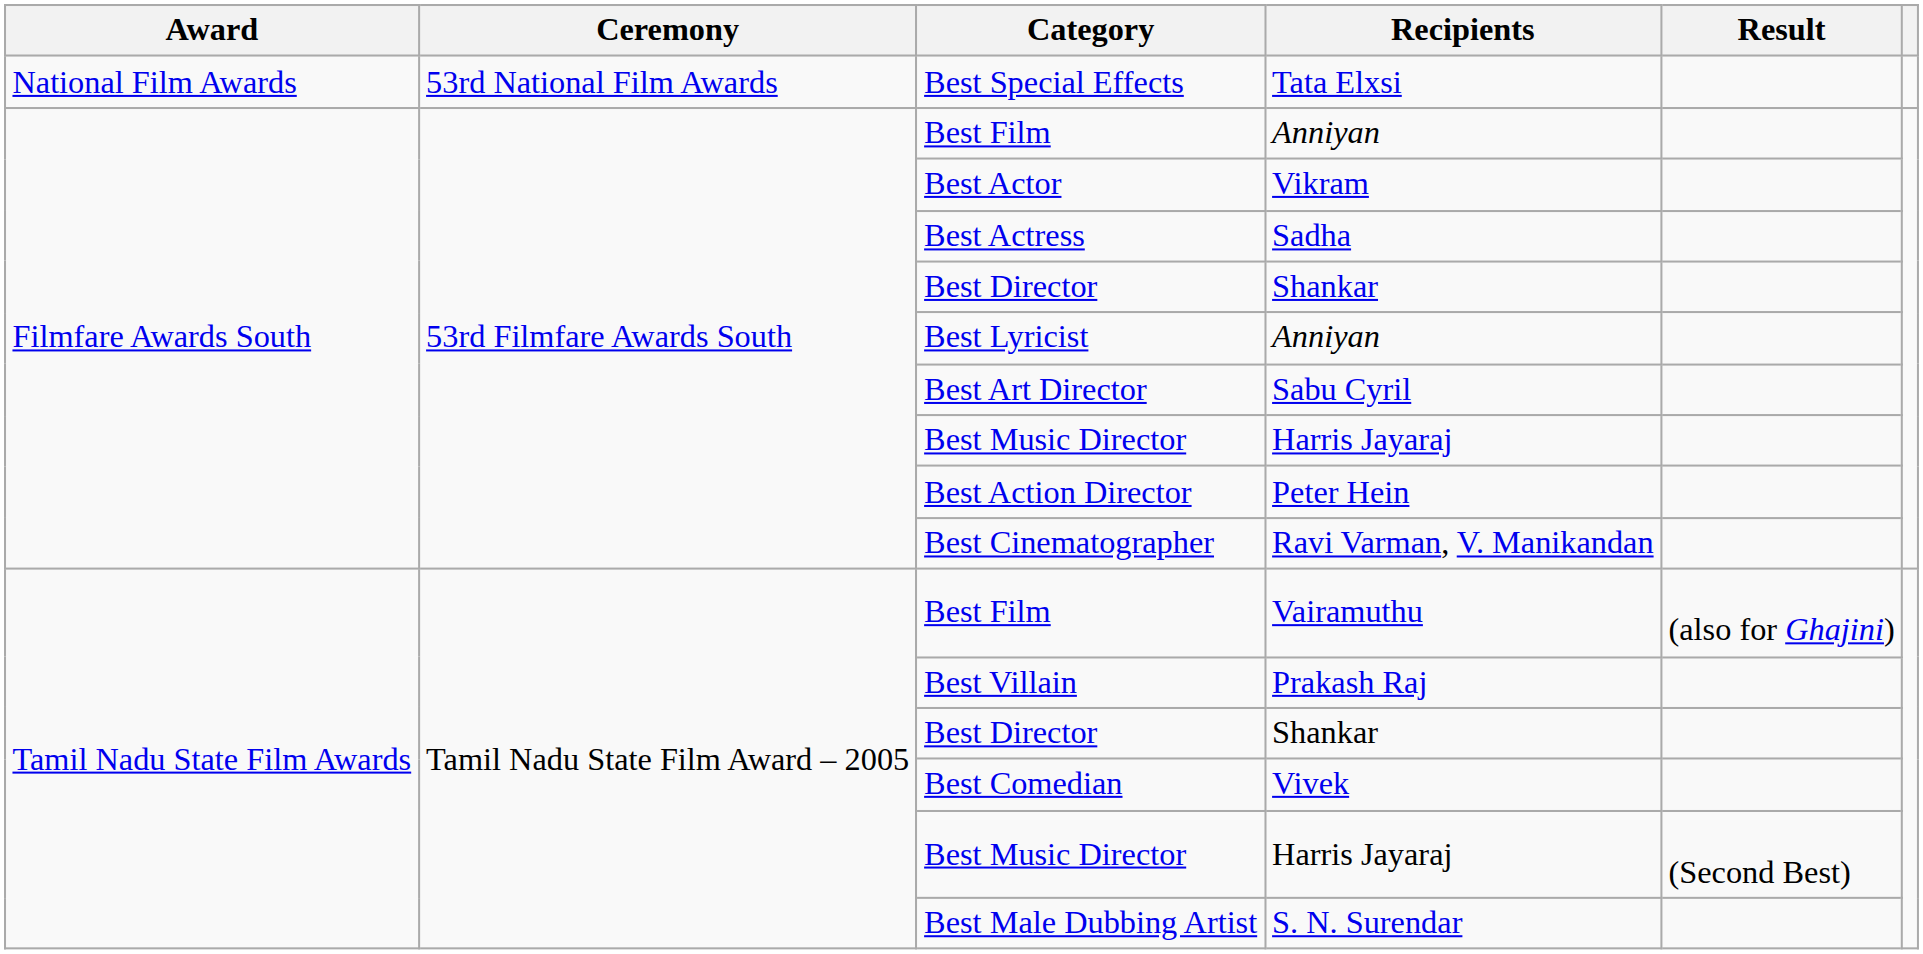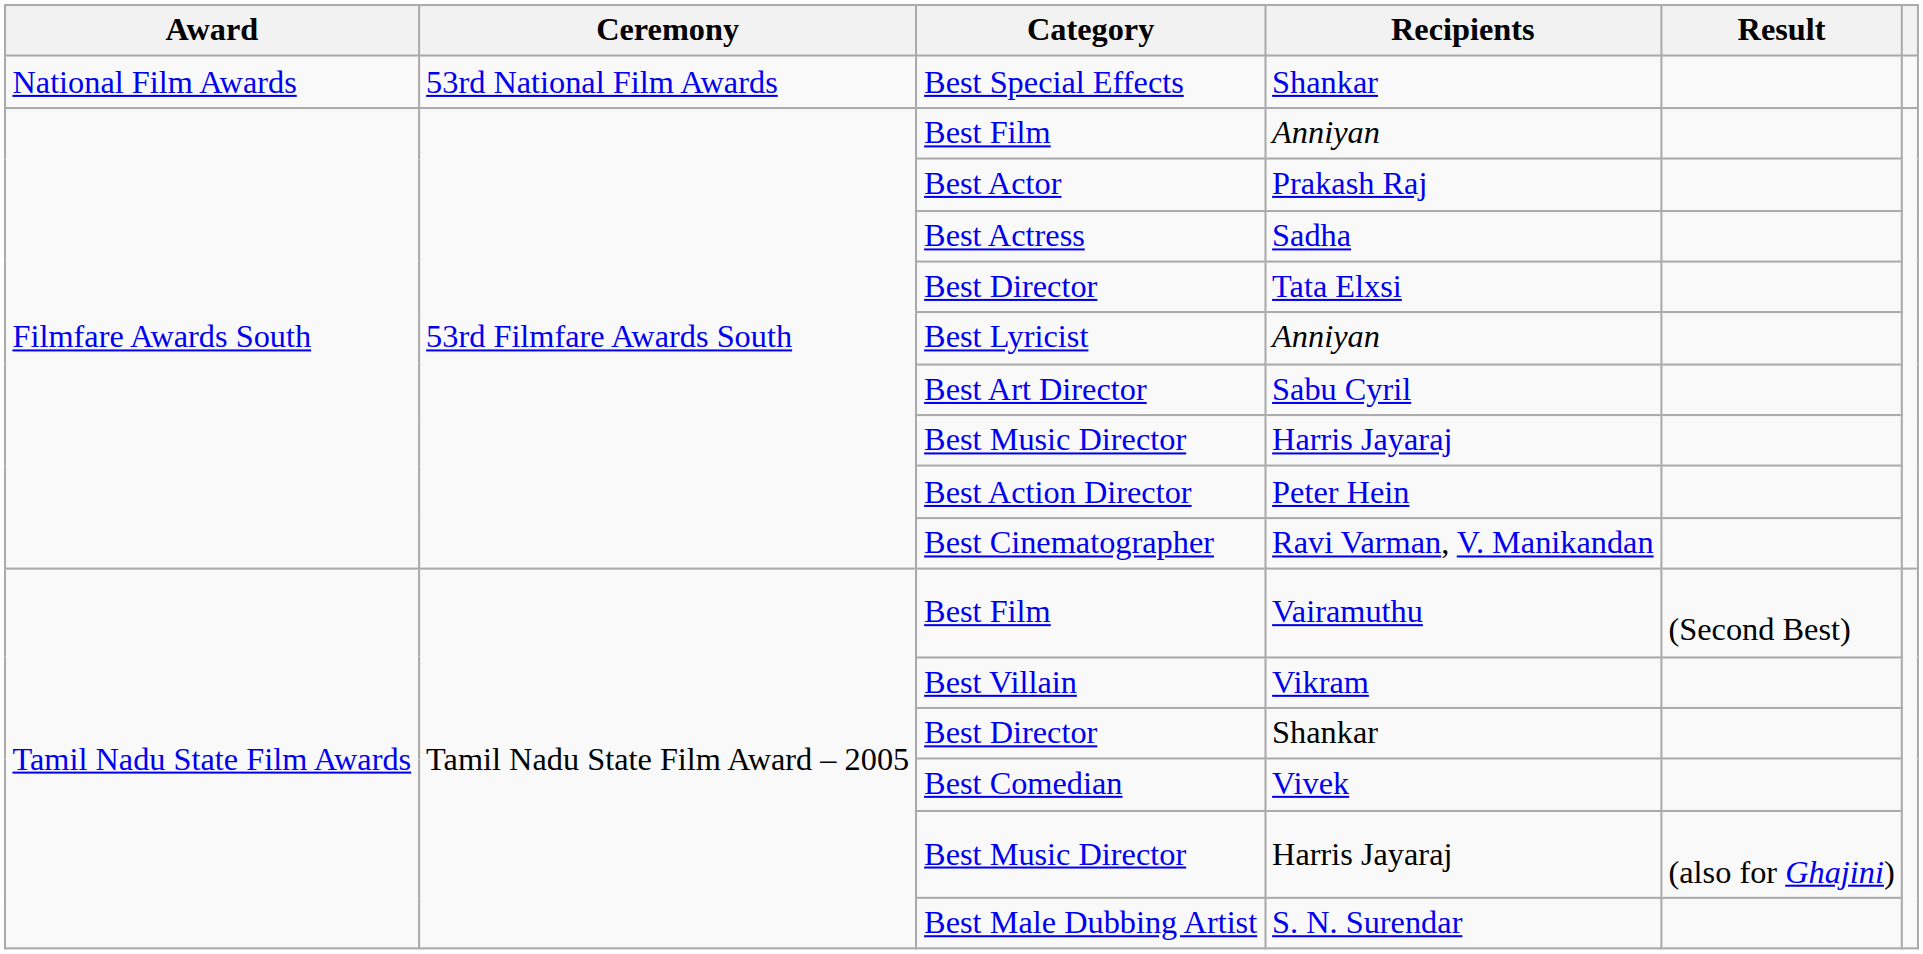 <table class="wikitable sortable">
 <tr>
 <th>Award</th>
 <th>Ceremony</th>
 <th>Category</th>
 <th>Recipients</th>
 <th>Result</th>
 <th scope="col" class="unsortable"></th>
 </tr>
 <tr>
 <td><a href='#'>National Film Awards</a></td>
 <td><a href='#'>53rd National Film Awards</a></td>
 <td><a href='#'>Best Special Effects</a></td>
-<td><a href='#'>Tata Elxsi</a></td>
+<td><a href='#'>Shankar</a></td>
 <td></td>
 <td style="text-align: center;"></td>
 </tr>
 <tr>
 <td rowspan="9"><a href='#'>Filmfare Awards South</a></td>
 <td rowspan="9"><a href='#'>53rd Filmfare Awards South</a></td>
 <td><a href='#'>Best Film</a></td>
 <td><em>Anniyan</em></td>
 <td></td>
 <td style="text-align: center;" rowspan=9></td>
 </tr>
 <tr>
 <td><a href='#'>Best Actor</a></td>
-<td><a href='#'>Vikram</a></td>
+<td><a href='#'>Prakash Raj</a></td>
 <td></td>
 </tr>
 <tr>
 <td><a href='#'>Best Actress</a></td>
 <td><a href='#'>Sadha</a></td>
 <td></td>
 </tr>
 <tr>
 <td><a href='#'>Best Director</a></td>
-<td><a href='#'>Shankar</a></td>
+<td><a href='#'>Tata Elxsi</a></td>
 <td></td>
 </tr>
 <tr>
 <td><a href='#'>Best Lyricist</a></td>
 <td><em>Anniyan</em></td>
 <td></td>
 </tr>
 <tr>
 <td><a href='#'>Best Art Director</a></td>
 <td><a href='#'>Sabu Cyril</a></td>
 <td></td>
 </tr>
 <tr>
 <td><a href='#'>Best Music Director</a></td>
 <td><a href='#'>Harris Jayaraj</a></td>
 <td></td>
 </tr>
 <tr>
 <td><a href='#'>Best Action Director</a></td>
 <td><a href='#'>Peter Hein</a></td>
 <td></td>
 </tr>
 <tr>
 <td><a href='#'>Best Cinematographer</a></td>
 <td><a href='#'>Ravi Varman</a>, <a href='#'>V. Manikandan</a></td>
 <td></td>
 </tr>
 <tr>
 <td rowspan="6"><a href='#'>Tamil Nadu State Film Awards</a></td>
 <td rowspan="6">Tamil Nadu State Film Award – 2005</td>
 <td><a href='#'>Best Film</a></td>
 <td><a href='#'>Vairamuthu</a></td>
-<td> <br> (also for <em><a href='#'>Ghajini</a></em>)</td>
+<td> <br> (Second Best)</td>
 <td style="text-align: center;" rowspan=6><br></td>
 </tr>
 <tr>
 <td><a href='#'>Best Villain</a></td>
-<td><a href='#'>Prakash Raj</a></td>
+<td><a href='#'>Vikram</a></td>
 <td></td>
 </tr>
 <tr>
 <td><a href='#'>Best Director</a></td>
 <td>Shankar</td>
 <td></td>
 </tr>
 <tr>
 <td><a href='#'>Best Comedian</a></td>
 <td><a href='#'>Vivek</a></td>
 <td></td>
 </tr>
 <tr>
 <td><a href='#'>Best Music Director</a></td>
 <td>Harris Jayaraj</td>
-<td> <br> (Second Best)</td>
+<td> <br> (also for <em><a href='#'>Ghajini</a></em>)</td>
 </tr>
 <tr>
 <td><a href='#'>Best Male Dubbing Artist</a></td>
 <td><a href='#'>S. N. Surendar</a></td>
 <td></td>
 </tr>
 </table>
